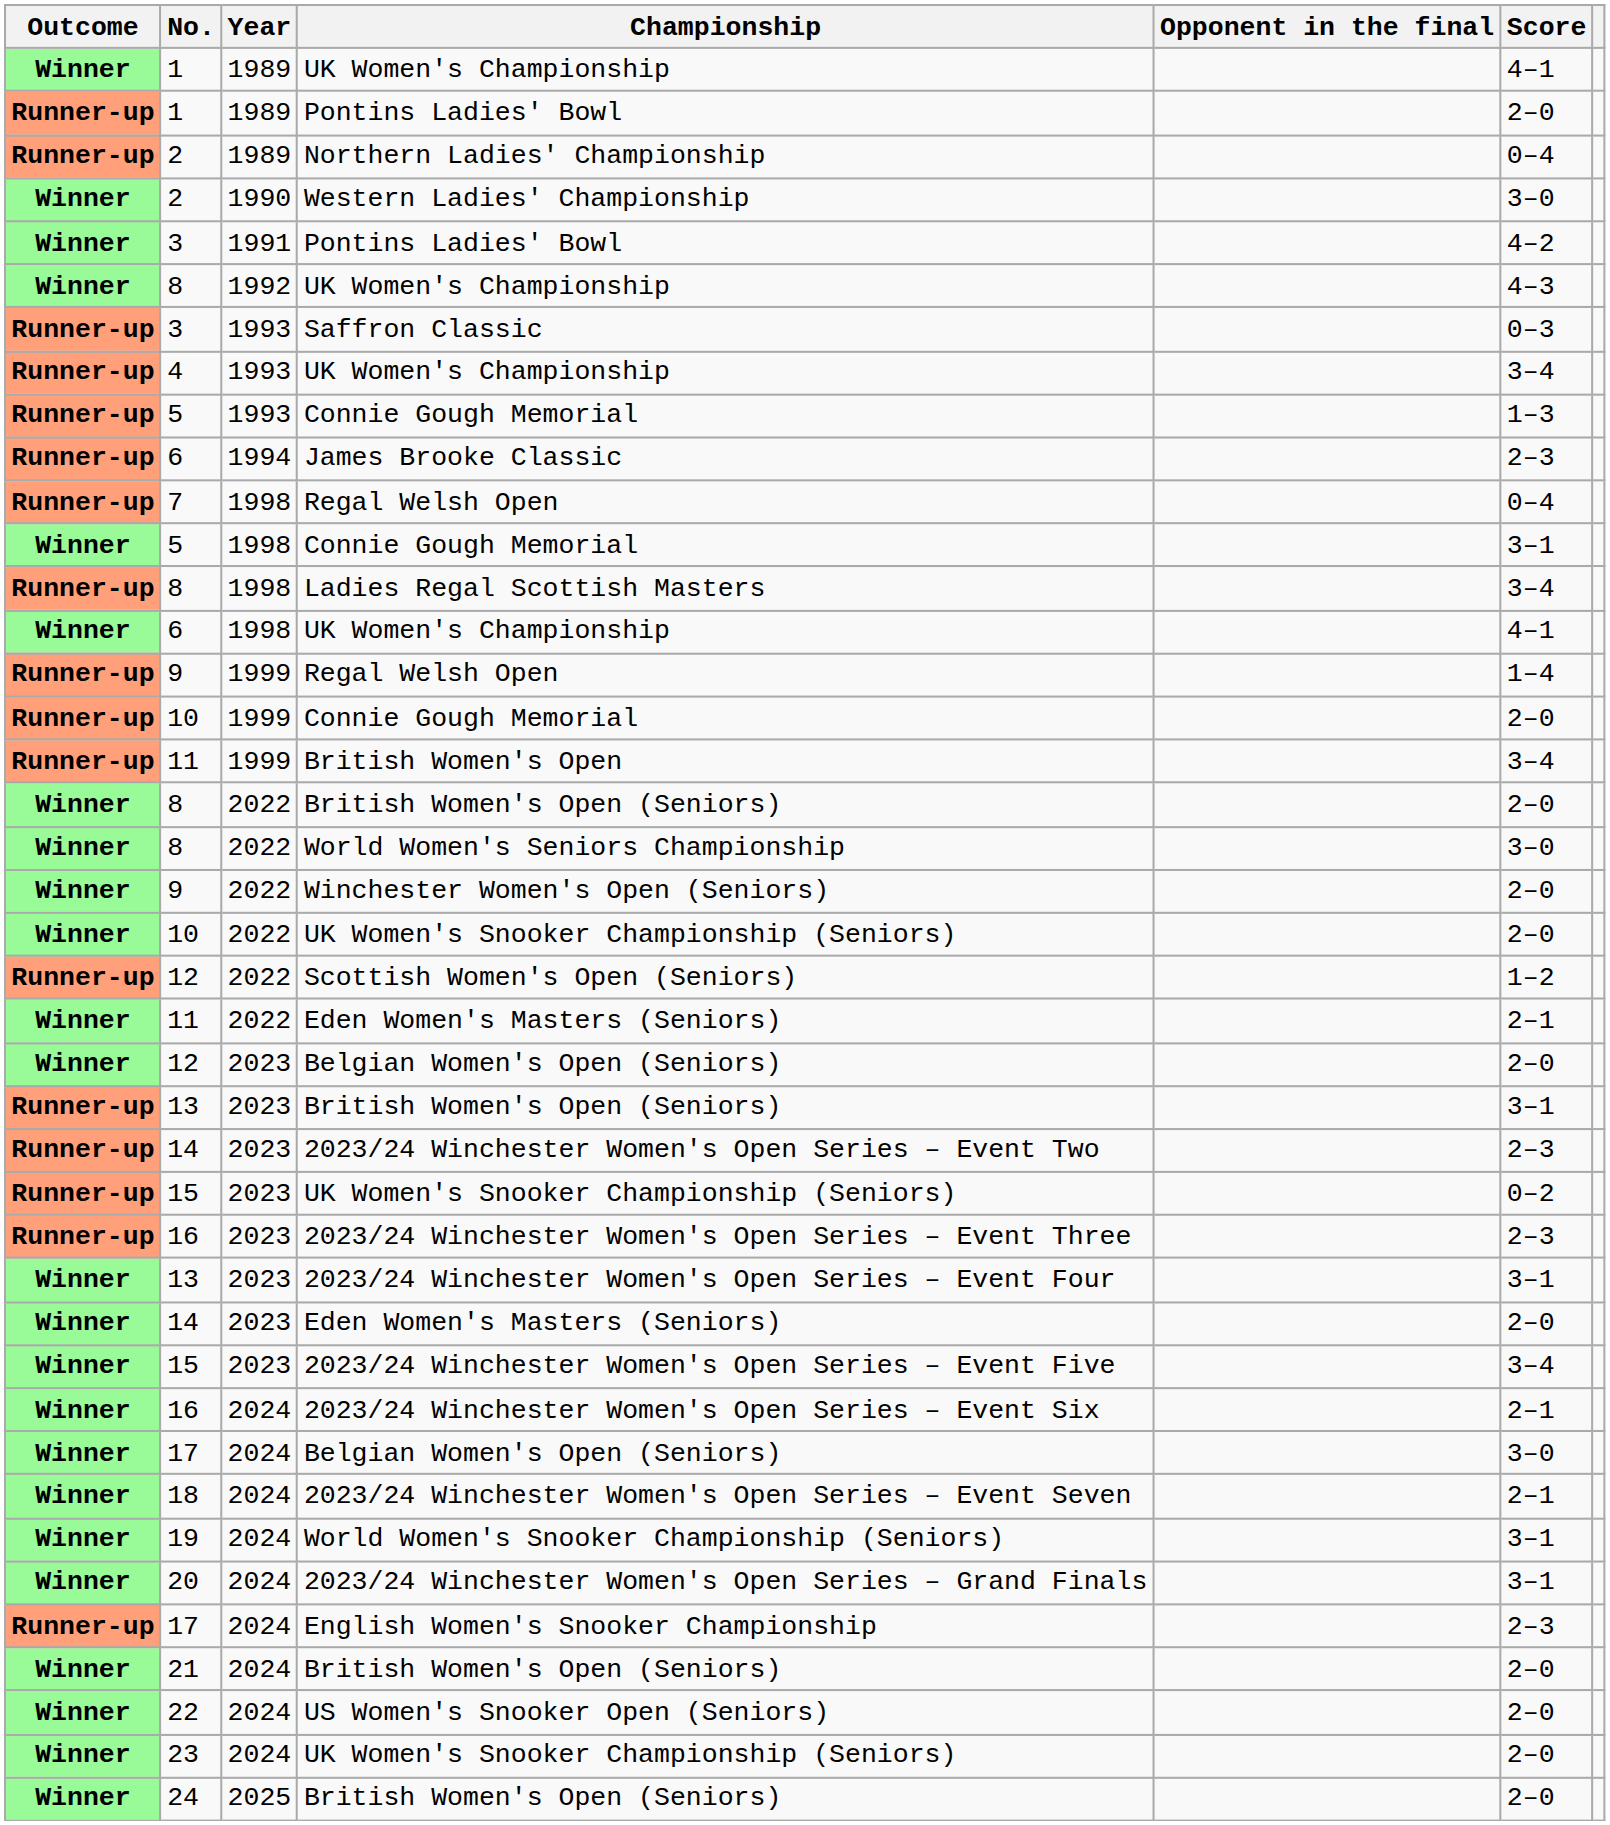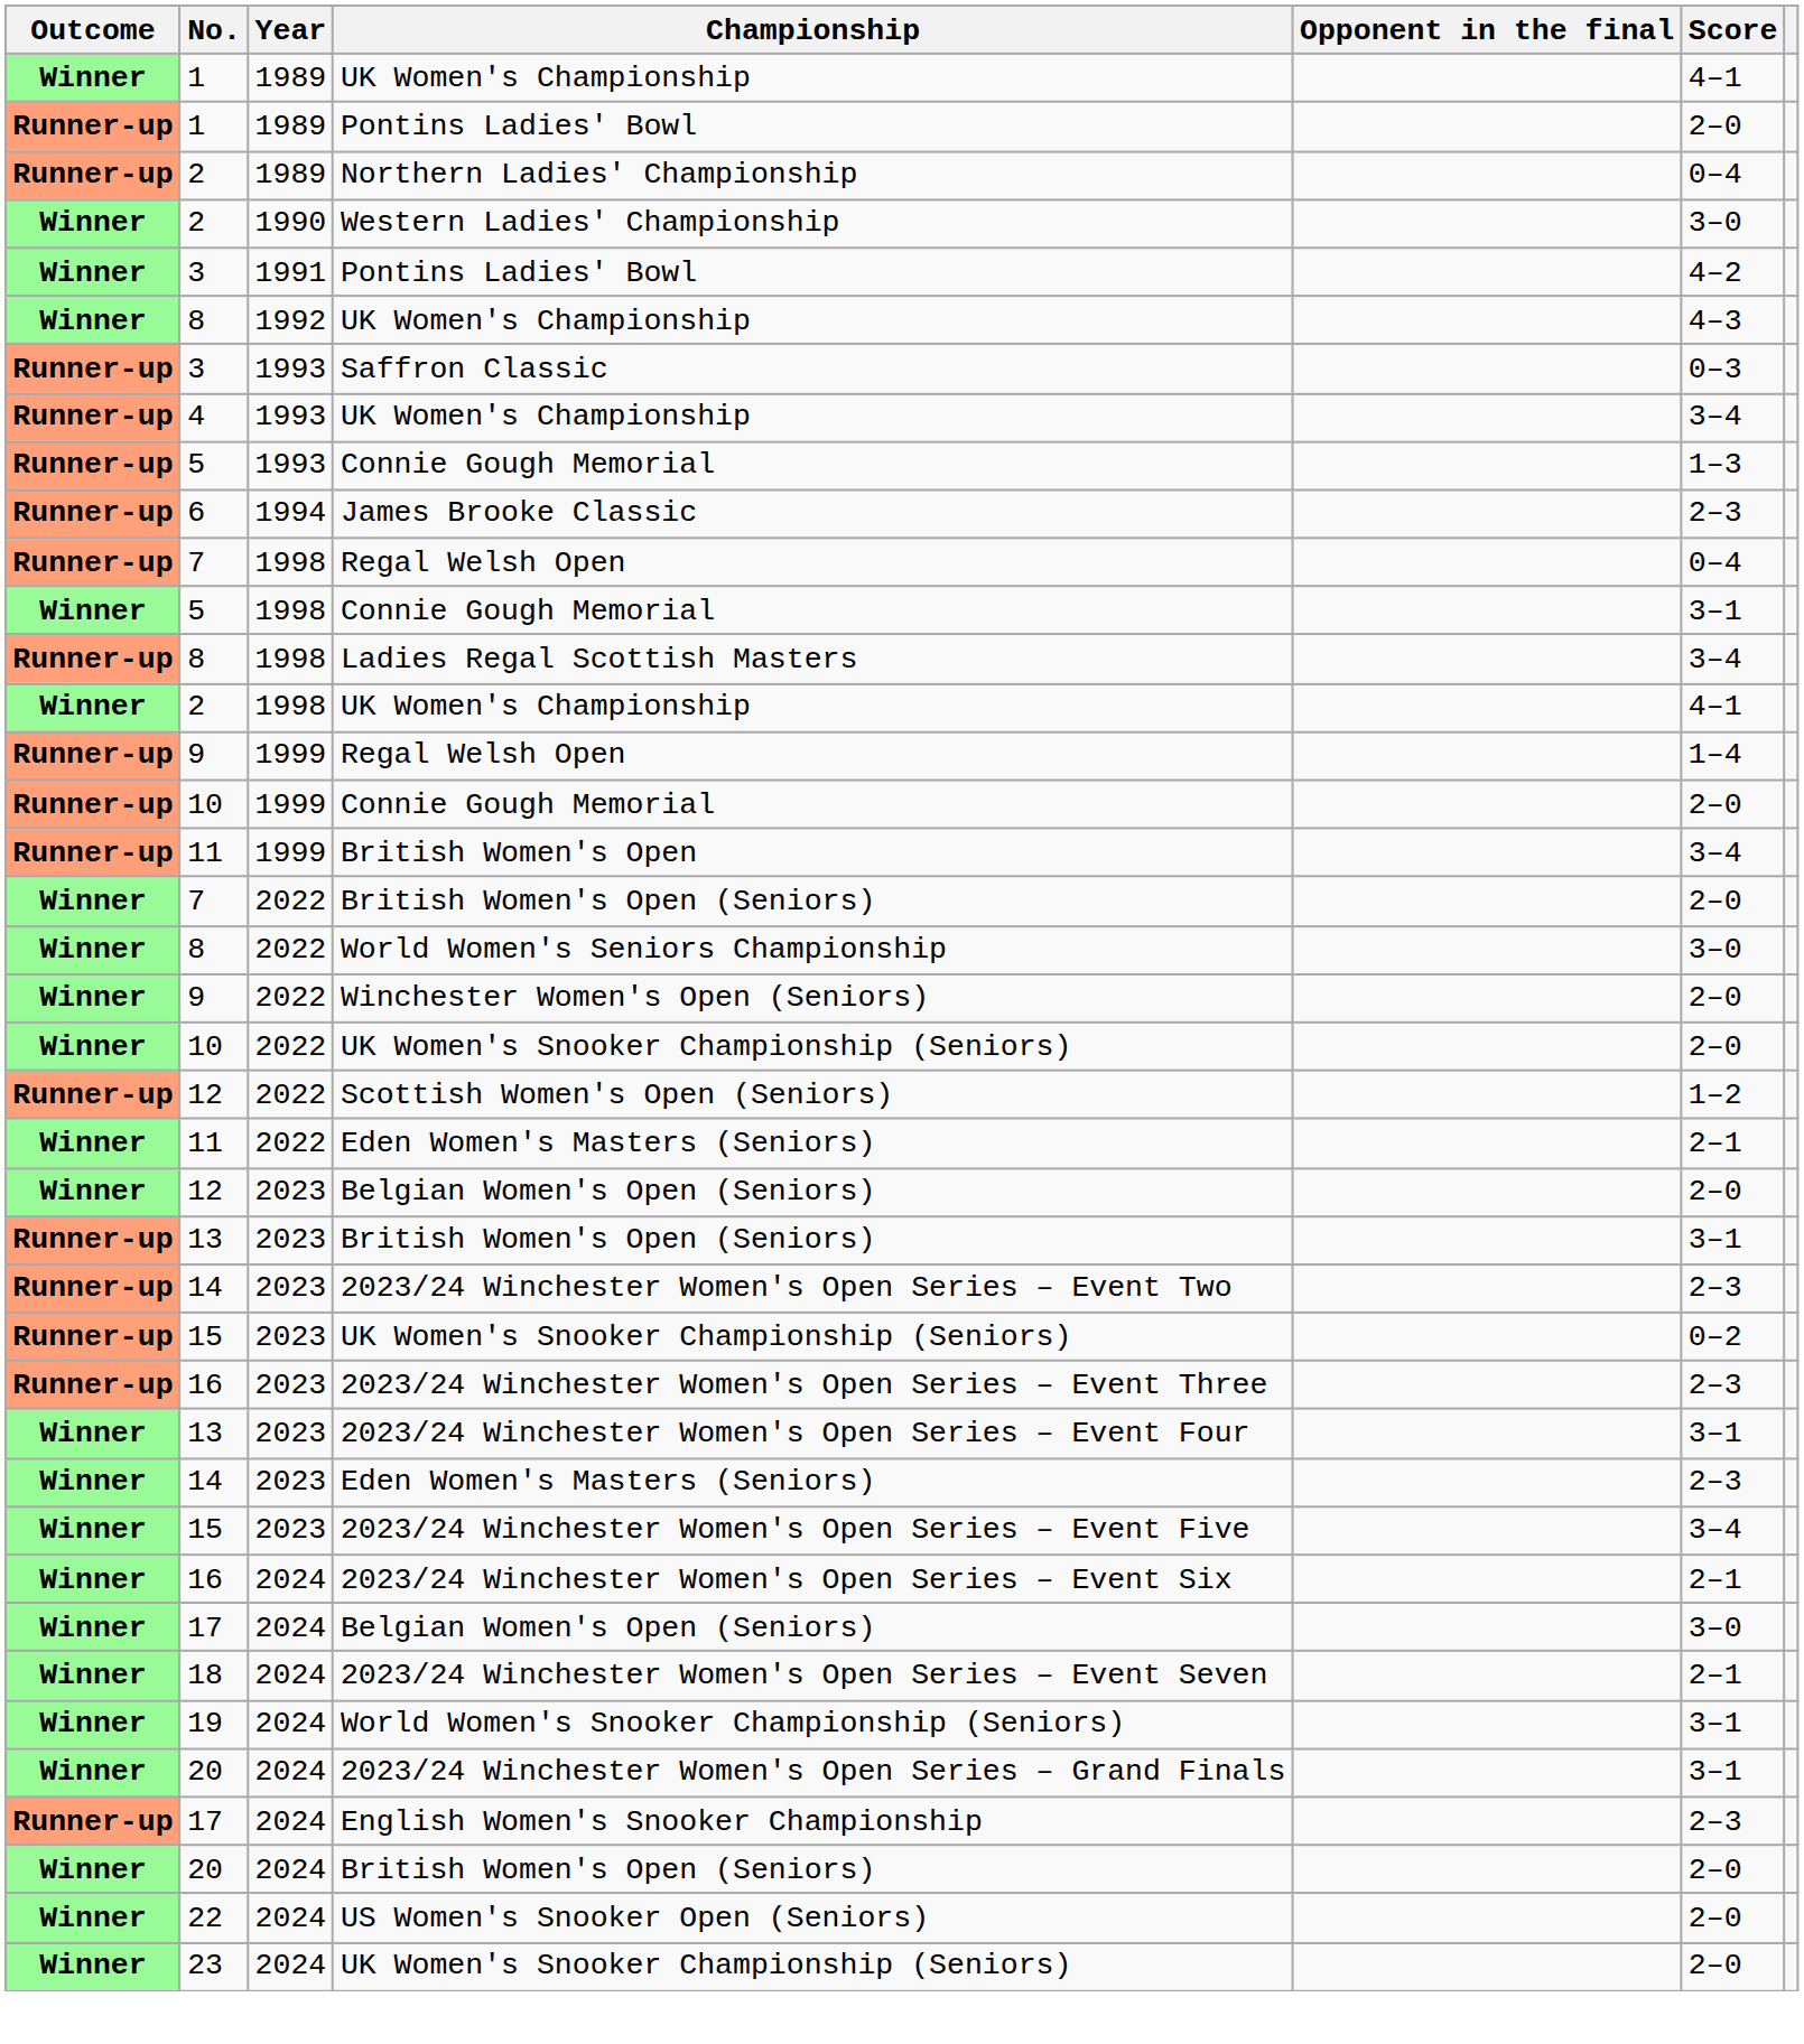 <table class="wikitable sortable">
 <tr>
 <th scope="col">Outcome</th>
 <th scope="col">No.</th>
 <th scope="col">Year</th>
 <th scope="col">Championship</th>
 <th scope="col">Opponent in the final</th>
 <th scope="col">Score</th>
 <th scope="col" class=unsortable></th>
 </tr>
 <tr>
 <th scope="row" style="background:#98FB98">Winner</th>
 <td>1</td>
 <td>1989</td>
 <td>UK Women's Championship</td>
 <td></td>
 <td>4–1</td>
 <td></td>
 </tr>
 <tr>
 <th scope="row" style="background:#ffa07a;">Runner-up</th>
 <td>1</td>
 <td>1989</td>
 <td>Pontins Ladies' Bowl</td>
 <td></td>
 <td>2–0</td>
 <td></td>
 </tr>
 <tr>
 <th scope="row" style="background:#ffa07a;">Runner-up</th>
 <td>2</td>
 <td>1989</td>
 <td>Northern Ladies' Championship</td>
 <td></td>
 <td>0–4</td>
 <td></td>
 </tr>
 <tr>
 <th scope="row" style="background:#98FB98">Winner</th>
 <td>2</td>
 <td>1990</td>
 <td>Western Ladies' Championship</td>
 <td></td>
 <td>3–0</td>
 <td></td>
 </tr>
 <tr>
 <th scope="row" style="background:#98FB98">Winner</th>
 <td>3</td>
 <td>1991</td>
 <td>Pontins Ladies' Bowl</td>
 <td></td>
 <td>4–2</td>
 <td></td>
 </tr>
 <tr>
 <th scope="row" style="background:#98FB98">Winner</th>
 <td>8</td>
 <td>1992</td>
 <td>UK Women's Championship</td>
 <td></td>
 <td>4–3</td>
 <td></td>
 </tr>
 <tr>
 <th scope="row" style="background:#ffa07a;">Runner-up</th>
 <td>3</td>
 <td>1993</td>
 <td>Saffron Classic</td>
 <td></td>
 <td>0–3</td>
 <td></td>
 </tr>
 <tr>
 <th scope="row" style="background:#ffa07a;">Runner-up</th>
 <td>4</td>
 <td>1993</td>
 <td>UK Women's Championship</td>
 <td></td>
 <td>3–4</td>
 <td></td>
 </tr>
 <tr>
 <th scope="row" style="background:#ffa07a;">Runner-up</th>
 <td>5</td>
 <td>1993</td>
 <td>Connie Gough Memorial</td>
 <td></td>
 <td>1–3</td>
 <td></td>
 </tr>
 <tr>
 <th scope="row" style="background:#ffa07a;">Runner-up</th>
 <td>6</td>
 <td>1994</td>
 <td>James Brooke Classic</td>
 <td></td>
 <td>2–3</td>
 <td></td>
 </tr>
 <tr>
 <th scope="row" style="background:#ffa07a;">Runner-up</th>
 <td>7</td>
 <td>1998</td>
 <td>Regal Welsh Open</td>
 <td></td>
 <td>0–4</td>
 <td></td>
 </tr>
 <tr>
 <th scope="row" style="background:#98FB98">Winner</th>
 <td>5</td>
 <td>1998</td>
 <td>Connie Gough Memorial</td>
 <td></td>
 <td>3–1</td>
 <td></td>
 </tr>
 <tr>
 <th scope="row" style="background:#ffa07a;">Runner-up</th>
 <td>8</td>
 <td>1998</td>
 <td>Ladies Regal Scottish Masters</td>
 <td></td>
 <td>3–4</td>
 <td></td>
 </tr>
 <tr>
 <th scope="row" style="background:#98FB98">Winner</th>
-<td>6</td>
+<td>2</td>
 <td>1998</td>
 <td>UK Women's Championship</td>
 <td></td>
 <td>4–1</td>
 <td></td>
 </tr>
 <tr>
 <th scope="row" style="background:#ffa07a;">Runner-up</th>
 <td>9</td>
 <td>1999</td>
 <td>Regal Welsh Open</td>
 <td></td>
 <td>1–4</td>
 <td></td>
 </tr>
 <tr>
 <th scope="row" style="background:#ffa07a;">Runner-up</th>
 <td>10</td>
 <td>1999</td>
 <td>Connie Gough Memorial</td>
 <td></td>
 <td>2–0</td>
 <td></td>
 </tr>
 <tr>
 <th scope="row" style="background:#ffa07a;">Runner-up</th>
 <td>11</td>
 <td>1999</td>
 <td>British Women's Open</td>
 <td></td>
 <td>3–4</td>
 <td></td>
 </tr>
 <tr>
 <th scope="row" style="background:#98FB98">Winner</th>
-<td>8</td>
+<td>7</td>
 <td>2022</td>
 <td>British Women's Open (Seniors)</td>
 <td></td>
 <td>2–0</td>
 <td></td>
 </tr>
 <tr>
 <th scope="row" style="background:#98FB98">Winner</th>
 <td>8</td>
 <td>2022</td>
 <td>World Women's Seniors Championship</td>
 <td></td>
 <td>3–0</td>
 <td></td>
 </tr>
 <tr>
 <th scope="row" style="background:#98FB98">Winner</th>
 <td>9</td>
 <td>2022</td>
 <td>Winchester Women's Open (Seniors)</td>
 <td></td>
 <td>2–0</td>
 <td></td>
 </tr>
 <tr>
 <th scope="row" style="background:#98FB98">Winner</th>
 <td>10</td>
 <td>2022</td>
 <td>UK Women's Snooker Championship (Seniors)</td>
 <td></td>
 <td>2–0</td>
 <td></td>
 </tr>
 <tr>
 <th scope="row" style="background:#ffa07a;">Runner-up</th>
 <td>12</td>
 <td>2022</td>
 <td>Scottish Women's Open (Seniors)</td>
 <td></td>
 <td>1–2</td>
 <td></td>
 </tr>
 <tr>
 <th scope="row" style="background:#98FB98">Winner</th>
 <td>11</td>
 <td>2022</td>
 <td>Eden Women's Masters (Seniors)</td>
 <td></td>
 <td>2–1</td>
 <td></td>
 </tr>
 <tr>
 <th scope="row" style="background:#98FB98">Winner</th>
 <td>12</td>
 <td>2023</td>
 <td>Belgian Women's Open (Seniors)</td>
 <td></td>
 <td>2–0</td>
 <td></td>
 </tr>
 <tr>
 <th scope="row" style="background:#ffa07a;">Runner-up</th>
 <td>13</td>
 <td>2023</td>
 <td>British Women's Open (Seniors)</td>
 <td></td>
 <td>3–1</td>
 <td></td>
 </tr>
 <tr>
 <th scope="row" style="background:#ffa07a;">Runner-up</th>
 <td>14</td>
 <td>2023</td>
 <td>2023/24 Winchester Women's Open Series – Event Two</td>
 <td></td>
 <td>2–3</td>
 <td></td>
 </tr>
 <tr>
 <th scope="row" style="background:#ffa07a;">Runner-up</th>
 <td>15</td>
 <td>2023</td>
 <td>UK Women's Snooker Championship (Seniors)</td>
 <td></td>
 <td>0–2</td>
 <td></td>
 </tr>
 <tr>
 <th scope="row" style="background:#ffa07a;">Runner-up</th>
 <td>16</td>
 <td>2023</td>
 <td>2023/24 Winchester Women's Open Series – Event Three</td>
 <td></td>
 <td>2–3</td>
 <td></td>
 </tr>
 <tr>
 <th scope="row" style="background:#98FB98">Winner</th>
 <td>13</td>
 <td>2023</td>
 <td>2023/24 Winchester Women's Open Series – Event Four</td>
 <td></td>
 <td>3–1</td>
 <td></td>
 </tr>
 <tr>
 <th scope="row" style="background:#98FB98">Winner</th>
 <td>14</td>
 <td>2023</td>
 <td>Eden Women's Masters (Seniors)</td>
 <td></td>
-<td>2–0</td>
+<td>2–3</td>
 <td></td>
 </tr>
 <tr>
 <th scope="row" style="background:#98FB98">Winner</th>
 <td>15</td>
 <td>2023</td>
 <td>2023/24 Winchester Women's Open Series – Event Five</td>
 <td></td>
 <td>3–4</td>
 <td></td>
 </tr>
 <tr>
 <th scope="row" style="background:#98FB98">Winner</th>
 <td>16</td>
 <td>2024</td>
 <td>2023/24 Winchester Women's Open Series – Event Six</td>
 <td></td>
 <td>2–1</td>
 <td></td>
 </tr>
 <tr>
 <th scope="row" style="background:#98FB98">Winner</th>
 <td>17</td>
 <td>2024</td>
 <td>Belgian Women's Open (Seniors)</td>
 <td></td>
 <td>3–0</td>
 <td></td>
 </tr>
 <tr>
 <th scope="row" style="background:#98FB98">Winner</th>
 <td>18</td>
 <td>2024</td>
 <td>2023/24 Winchester Women's Open Series – Event Seven</td>
 <td></td>
 <td>2–1</td>
 <td></td>
 </tr>
 <tr>
 <th scope="row" style="background:#98FB98">Winner</th>
 <td>19</td>
 <td>2024</td>
 <td>World Women's Snooker Championship (Seniors)</td>
 <td></td>
 <td>3–1</td>
 <td></td>
 </tr>
 <tr>
 <th scope="row" style="background:#98FB98">Winner</th>
 <td>20</td>
 <td>2024</td>
 <td>2023/24 Winchester Women's Open Series – Grand Finals</td>
 <td></td>
 <td>3–1</td>
 <td></td>
 </tr>
 <tr>
 <th scope="row" style="background:#ffa07a;">Runner-up</th>
 <td>17</td>
 <td>2024</td>
 <td>English Women's Snooker Championship</td>
 <td></td>
 <td>2–3</td>
 <td></td>
 </tr>
 <tr>
 <th scope="row" style="background:#98FB98">Winner</th>
-<td>21</td>
+<td>20</td>
 <td>2024</td>
 <td>British Women's Open (Seniors)</td>
 <td></td>
 <td>2–0</td>
 <td></td>
 </tr>
 <tr>
 <th scope="row" style="background:#98FB98">Winner</th>
 <td>22</td>
 <td>2024</td>
 <td>US Women's Snooker Open (Seniors)</td>
 <td></td>
 <td>2–0</td>
 <td></td>
 </tr>
 <tr>
 <th scope="row" style="background:#98FB98">Winner</th>
 <td>23</td>
 <td>2024</td>
 <td>UK Women's Snooker Championship (Seniors)</td>
 <td></td>
 <td>2–0</td>
 <td></td>
 </tr>
-<tr>
-<th scope="row" style="background:#98FB98">Winner</th>
-<td>24</td>
-<td>2025</td>
-<td>British Women's Open (Seniors)</td>
-<td></td>
-<td>2–0</td>
-<td></td>
-</tr>
 </table>
